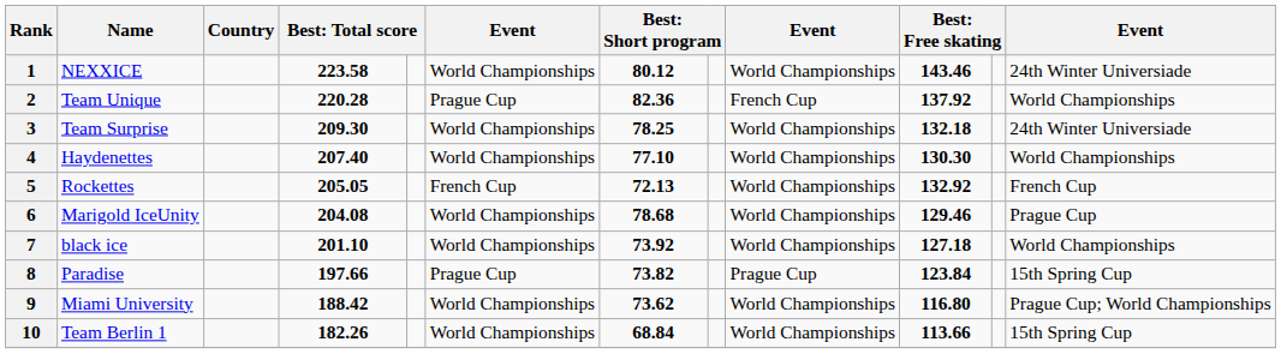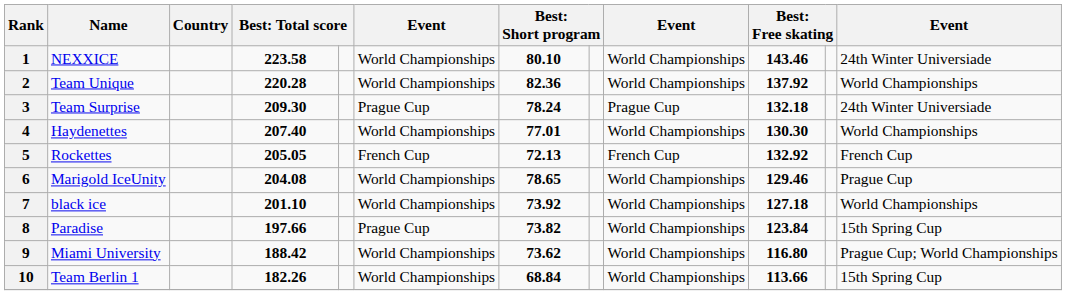 <table class="wikitable sortable">
 <tr>
 <th>Rank</th>
 <th>Name</th>
 <th>Country</th>
 <th width=120px colspan="2">Best: Total score</th>
 <th>Event</th>
 <th colspan="2">Best: <br> Short program</th>
 <th>Event</th>
 <th colspan="2">Best: <br> Free skating</th>
 <th>Event</th>
 </tr>
 <tr>
 <th>1</th>
 <td><a href='#'>NEXXICE</a></td>
 <td align=center></td>
 <td align=center><strong>223.58</strong></td>
 <td align=center></td>
 <td>World Championships</td>
-<td align=center><strong>80.12</strong></td>
+<td align=center><strong>80.10</strong></td>
 <td align=center></td>
 <td>World Championships</td>
 <td align=center><strong>143.46</strong></td>
 <td align=center></td>
 <td>24th Winter Universiade</td>
 </tr>
 <tr>
 <th>2</th>
 <td><a href='#'>Team Unique</a></td>
 <td align=center></td>
 <td align=center><strong>220.28</strong></td>
 <td align=center></td>
-<td>Prague Cup</td>
+<td>World Championships</td>
 <td align=center><strong>82.36</strong></td>
 <td align=center></td>
-<td>French Cup</td>
+<td>World Championships</td>
 <td align=center><strong>137.92</strong></td>
 <td align=center></td>
 <td>World Championships</td>
 </tr>
 <tr>
 <th>3</th>
 <td><a href='#'>Team Surprise</a></td>
 <td align=center></td>
 <td align=center><strong>209.30</strong></td>
 <td align=center></td>
-<td>World Championships</td>
-<td align=center><strong>78.25</strong></td>
+<td>Prague Cup</td>
+<td align=center><strong>78.24</strong></td>
 <td align=center></td>
-<td>World Championships</td>
+<td>Prague Cup</td>
 <td align=center><strong>132.18</strong></td>
 <td align=center></td>
 <td>24th Winter Universiade</td>
 </tr>
 <tr>
 <th>4</th>
 <td><a href='#'>Haydenettes</a></td>
 <td align=center></td>
 <td align=center><strong>207.40</strong></td>
 <td align=center></td>
 <td>World Championships</td>
-<td align=center><strong>77.10</strong></td>
+<td align=center><strong>77.01</strong></td>
 <td align=center></td>
 <td>World Championships</td>
 <td align=center><strong>130.30</strong></td>
 <td align=center></td>
 <td>World Championships</td>
 </tr>
 <tr>
 <th>5</th>
 <td><a href='#'>Rockettes</a></td>
 <td align=center></td>
 <td align=center><strong>205.05</strong></td>
 <td align=center></td>
 <td>French Cup</td>
 <td align=center><strong>72.13</strong></td>
 <td align=center></td>
-<td>World Championships</td>
+<td>French Cup</td>
 <td align=center><strong>132.92</strong></td>
 <td align=center></td>
 <td>French Cup</td>
 </tr>
 <tr>
 <th>6</th>
 <td><a href='#'>Marigold IceUnity</a></td>
 <td align=center></td>
 <td align=center><strong>204.08</strong></td>
 <td align=center></td>
 <td>World Championships</td>
-<td align=center><strong>78.68</strong></td>
+<td align=center><strong>78.65</strong></td>
 <td align=center></td>
 <td>World Championships</td>
 <td align=center><strong>129.46</strong></td>
 <td align=center></td>
 <td>Prague Cup</td>
 </tr>
 <tr>
 <th>7</th>
 <td><a href='#'>black ice</a></td>
 <td align=center></td>
 <td align=center><strong>201.10</strong></td>
 <td align=center></td>
 <td>World Championships</td>
 <td align=center><strong>73.92</strong></td>
 <td align=center></td>
 <td>World Championships</td>
 <td align=center><strong>127.18</strong></td>
 <td align=center></td>
 <td>World Championships</td>
 </tr>
 <tr>
 <th>8</th>
 <td><a href='#'>Paradise</a></td>
 <td align=center></td>
 <td align=center><strong>197.66</strong></td>
 <td align=center></td>
 <td>Prague Cup</td>
 <td align=center><strong>73.82</strong></td>
 <td align=center></td>
-<td>Prague Cup</td>
+<td>World Championships</td>
 <td align=center><strong>123.84</strong></td>
 <td align=center></td>
 <td>15th Spring Cup</td>
 </tr>
 <tr>
 <th>9</th>
 <td><a href='#'>Miami University</a></td>
 <td align=center></td>
 <td align=center><strong>188.42</strong></td>
 <td align=center></td>
 <td>World Championships</td>
 <td align=center><strong>73.62</strong></td>
 <td align=center></td>
 <td>World Championships</td>
 <td align=center><strong>116.80</strong></td>
 <td align=center></td>
 <td>Prague Cup; World Championships</td>
 </tr>
 <tr>
 <th>10</th>
 <td><a href='#'>Team Berlin 1</a></td>
 <td align=center></td>
 <td align=center><strong>182.26</strong></td>
 <td align=center></td>
 <td>World Championships</td>
 <td align=center><strong>68.84</strong></td>
 <td align=center></td>
 <td>World Championships</td>
 <td align=center><strong>113.66</strong></td>
 <td align=center></td>
 <td>15th Spring Cup</td>
 </tr>
 <tr>
 </tr>
 </table>
